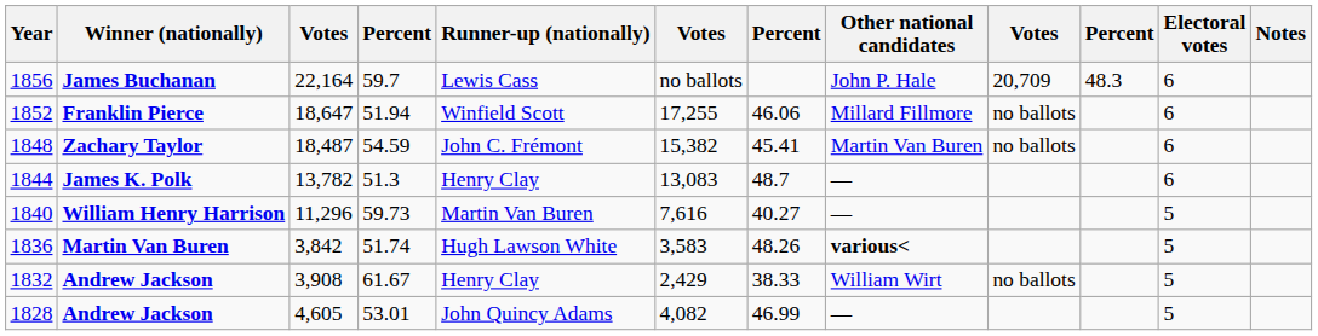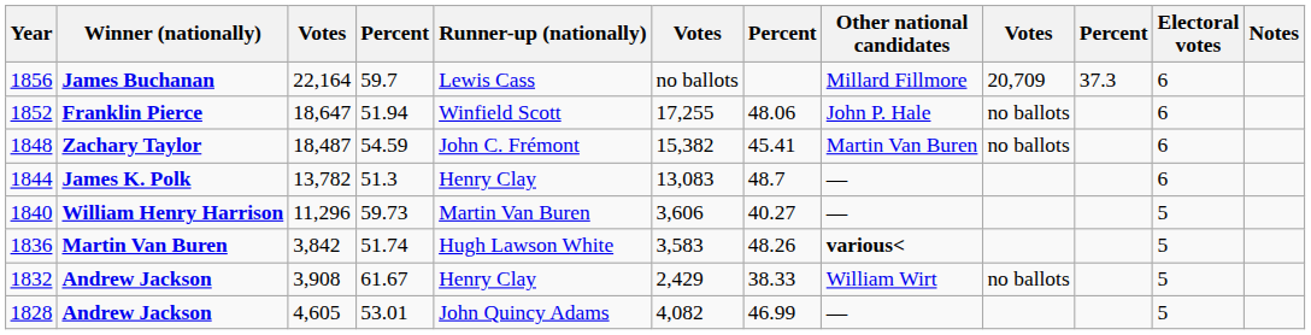 <table class="wikitable sortable">
 <tr>
 <th data-sort-type="number">Year</th>
 <th>Winner (nationally)</th>
 <th data-sort-type="number">Votes</th>
 <th data-sort-type="number">Percent</th>
 <th>Runner-up (nationally)</th>
 <th data-sort-type="number">Votes</th>
 <th data-sort-type="number">Percent</th>
 <th>Other national<br>candidates</th>
 <th data-sort-type="number">Votes</th>
 <th data-sort-type="number">Percent</th>
 <th data-sort-type="number">Electoral<br>votes</th>
 <th class="unsortable">Notes</th>
 </tr>
 <tr>
 <td><a href='#'>1856</a></td>
 <td><strong><a href='#'>James Buchanan</a></strong></td>
 <td>22,164</td>
 <td>59.7</td>
 <td><a href='#'>Lewis Cass</a></td>
 <td>no ballots</td>
 <td></td>
-<td><a href='#'>John P. Hale</a></td>
+<td><a href='#'>Millard Fillmore</a></td>
 <td>20,709</td>
-<td>48.3</td>
+<td>37.3</td>
 <td>6</td>
 <td></td>
 </tr>
 <tr>
 <td><a href='#'>1852</a></td>
 <td><strong><a href='#'>Franklin Pierce</a></strong></td>
 <td>18,647</td>
 <td>51.94</td>
 <td><a href='#'>Winfield Scott</a></td>
 <td>17,255</td>
-<td>46.06</td>
-<td><a href='#'>Millard Fillmore</a></td>
+<td>48.06</td>
+<td><a href='#'>John P. Hale</a></td>
 <td>no ballots</td>
 <td></td>
 <td>6</td>
 <td></td>
 </tr>
 <tr>
 <td><a href='#'>1848</a></td>
 <td><strong><a href='#'>Zachary Taylor</a></strong></td>
 <td>18,487</td>
 <td>54.59</td>
 <td><a href='#'>John C. Frémont</a></td>
 <td>15,382</td>
 <td>45.41</td>
 <td><a href='#'>Martin Van Buren</a></td>
 <td>no ballots</td>
 <td></td>
 <td>6</td>
 <td></td>
 </tr>
 <tr>
 <td><a href='#'>1844</a></td>
 <td><strong><a href='#'>James K. Polk</a></strong></td>
 <td>13,782</td>
 <td>51.3</td>
 <td><a href='#'>Henry Clay</a></td>
 <td>13,083</td>
 <td>48.7</td>
 <td>—</td>
 <td></td>
 <td></td>
 <td>6</td>
 <td></td>
 </tr>
 <tr>
 <td><a href='#'>1840</a></td>
 <td><strong><a href='#'>William Henry Harrison</a></strong></td>
 <td>11,296</td>
 <td>59.73</td>
 <td><a href='#'>Martin Van Buren</a></td>
-<td>7,616</td>
+<td>3,606</td>
 <td>40.27</td>
 <td>—</td>
 <td></td>
 <td></td>
 <td>5</td>
 <td></td>
 </tr>
 <tr>
 <td><a href='#'>1836</a></td>
 <td><strong><a href='#'>Martin Van Buren</a></strong></td>
 <td>3,842</td>
 <td>51.74</td>
 <td><a href='#'>Hugh Lawson White</a></td>
 <td>3,583</td>
 <td>48.26</td>
 <td><strong>various<</strong></td>
 <td></td>
 <td></td>
 <td>5</td>
 <td></td>
 </tr>
 <tr>
 <td><a href='#'>1832</a></td>
 <td><strong><a href='#'>Andrew Jackson</a></strong></td>
 <td>3,908</td>
 <td>61.67</td>
 <td><a href='#'>Henry Clay</a></td>
 <td>2,429</td>
 <td>38.33</td>
 <td><a href='#'>William Wirt</a></td>
 <td>no ballots</td>
 <td></td>
 <td>5</td>
 <td></td>
 </tr>
 <tr>
 <td><a href='#'>1828</a></td>
 <td><strong><a href='#'>Andrew Jackson</a></strong></td>
 <td>4,605</td>
 <td>53.01</td>
 <td><a href='#'>John Quincy Adams</a></td>
 <td>4,082</td>
 <td>46.99</td>
 <td>—</td>
 <td></td>
 <td></td>
 <td>5</td>
 <td></td>
 </tr>
 </table>
